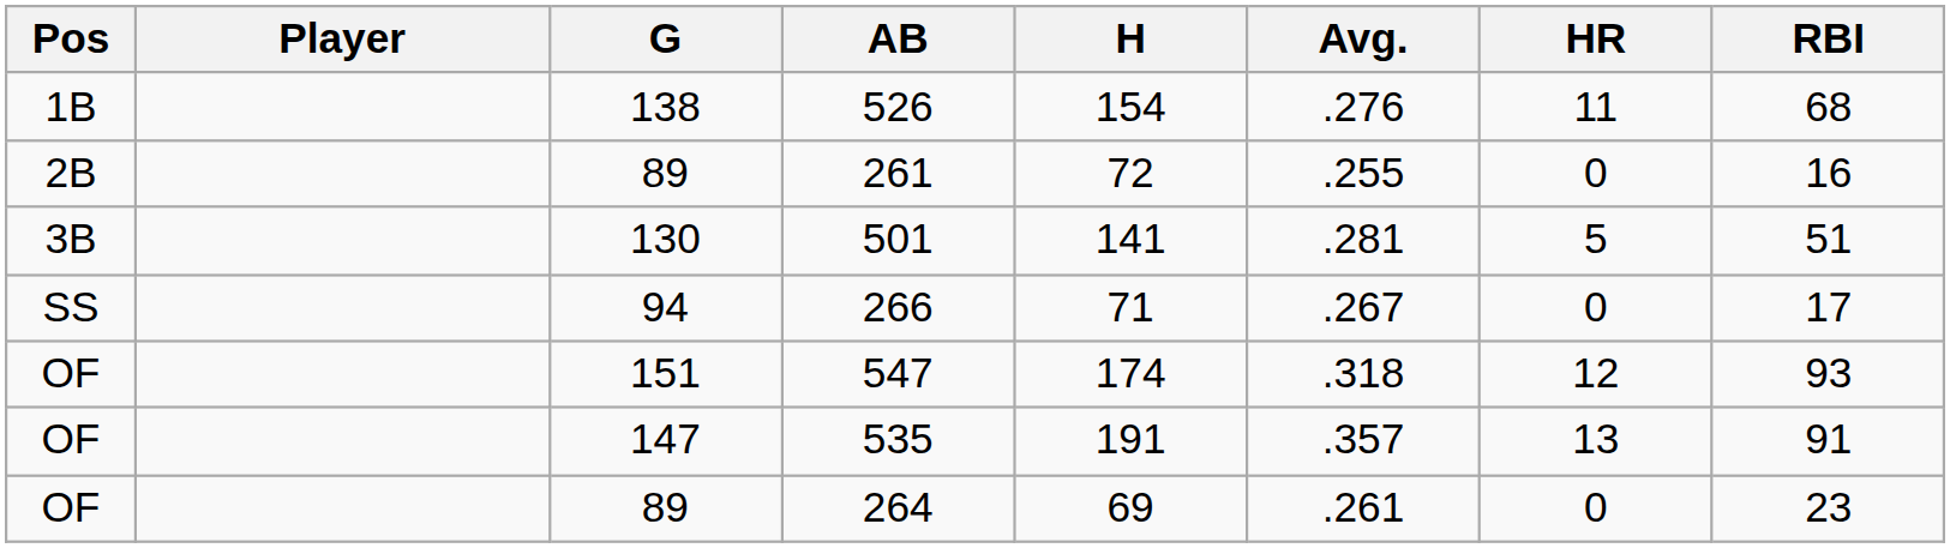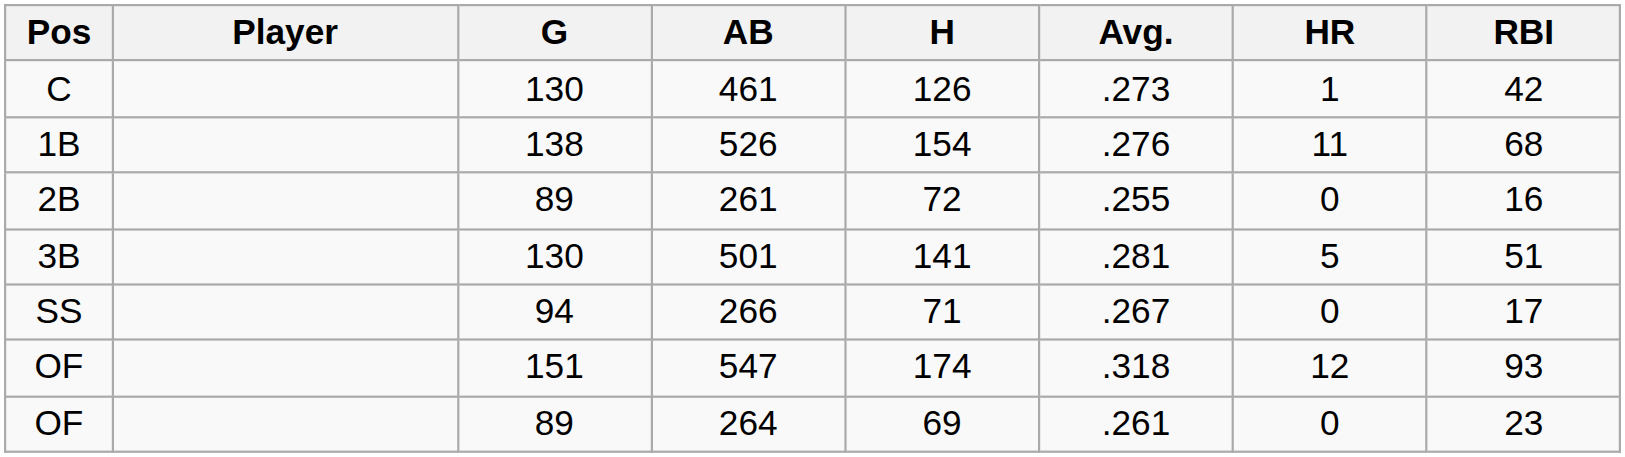 <table class="wikitable sortable">
 <tr>
 <th bgcolor="#DDDDFF" width="5%">Pos</th>
 <th bgcolor="#DDDDFF" width="16%">Player</th>
 <th bgcolor="#DDDDFF" width="9%">G</th>
 <th bgcolor="#DDDDFF" width="9%">AB</th>
 <th bgcolor="#DDDDFF" width="9%">H</th>
 <th bgcolor="#DDDDFF" width="9%">Avg.</th>
 <th bgcolor="#DDDDFF" width="9%">HR</th>
 <th bgcolor="#DDDDFF" width="9%">RBI</th>
+</tr>
+<tr align="center">
+<td>C</td>
+<td></td>
+<td>130</td>
+<td>461</td>
+<td>126</td>
+<td>.273</td>
+<td>1</td>
+<td>42</td>
 </tr>
 <tr align="center">
 <td>1B</td>
 <td></td>
 <td>138</td>
 <td>526</td>
 <td>154</td>
 <td>.276</td>
 <td>11</td>
 <td>68</td>
 </tr>
 <tr align="center">
 <td>2B</td>
 <td></td>
 <td>89</td>
 <td>261</td>
 <td>72</td>
 <td>.255</td>
 <td>0</td>
 <td>16</td>
 </tr>
 <tr align="center">
 <td>3B</td>
 <td></td>
 <td>130</td>
 <td>501</td>
 <td>141</td>
 <td>.281</td>
 <td>5</td>
 <td>51</td>
 </tr>
 <tr align="center">
 <td>SS</td>
 <td></td>
 <td>94</td>
 <td>266</td>
 <td>71</td>
 <td>.267</td>
 <td>0</td>
 <td>17</td>
 </tr>
 <tr align="center">
 <td>OF</td>
 <td></td>
 <td>151</td>
 <td>547</td>
 <td>174</td>
 <td>.318</td>
 <td>12</td>
 <td>93</td>
 </tr>
 <tr align="center">
 <td>OF</td>
 <td></td>
-<td>147</td>
-<td>535</td>
-<td>191</td>
-<td>.357</td>
-<td>13</td>
-<td>91</td>
-</tr>
-<tr align="center">
-<td>OF</td>
-<td></td>
 <td>89</td>
 <td>264</td>
 <td>69</td>
 <td>.261</td>
 <td>0</td>
 <td>23</td>
 </tr>
 </table>
